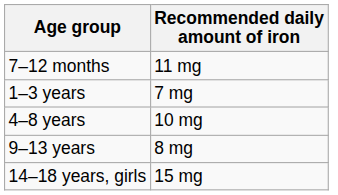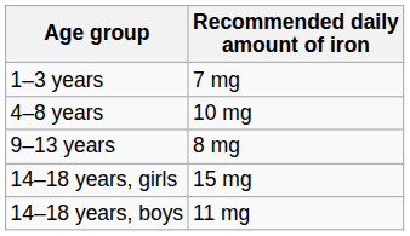 <table class="wikitable">
 <tr>
 <th>Age group</th>
 <th>Recommended daily<br>amount of iron</th>
-</tr>
-<tr>
-<td>7–12 months</td>
-<td>11 mg</td>
 </tr>
 <tr>
 <td>1–3 years</td>
 <td>7 mg</td>
 </tr>
 <tr>
 <td>4–8 years</td>
 <td>10 mg</td>
 </tr>
 <tr>
 <td>9–13 years</td>
 <td>8 mg</td>
 </tr>
 <tr>
 <td>14–18 years, girls</td>
 <td>15 mg</td>
 </tr>
+<tr>
+<td>14–18 years, boys</td>
+<td>11 mg</td>
+</tr>
 </table>
